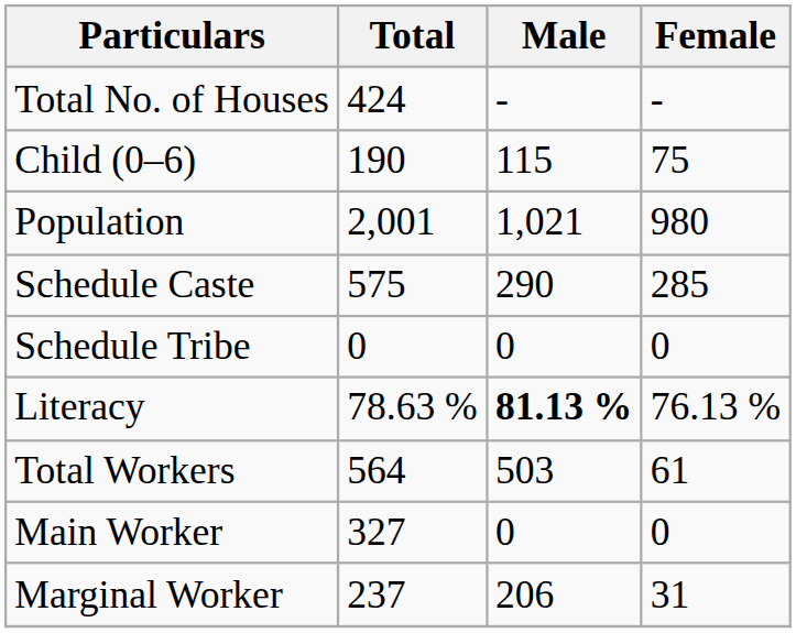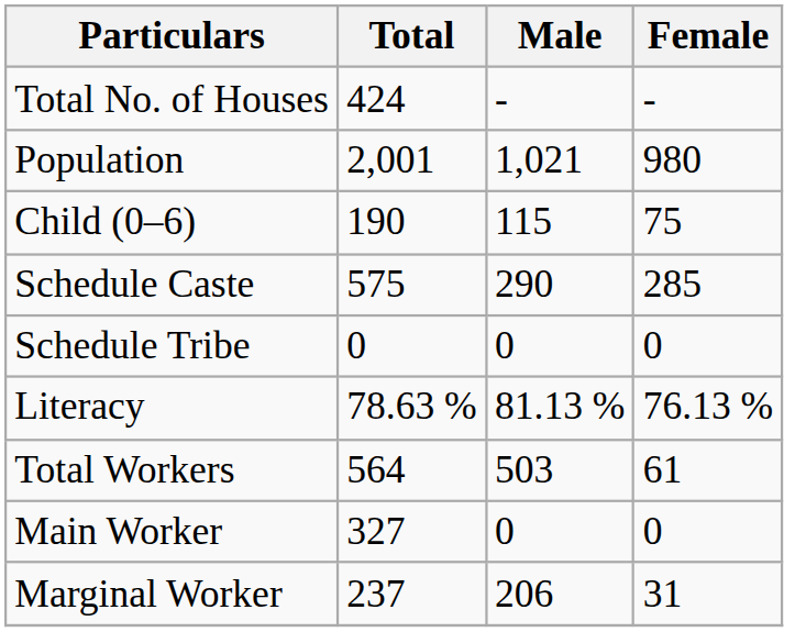 <table class="wikitable sortable">
 <tr>
 <th>Particulars</th>
 <th>Total</th>
 <th>Male</th>
 <th>Female</th>
 </tr>
 <tr>
 <td>Total No. of Houses</td>
 <td>424</td>
 <td>-</td>
 <td>-</td>
 </tr>
 <tr>
+<td>Population</td>
+<td>2,001</td>
+<td>1,021</td>
+<td>980</td>
+</tr>
+<tr>
 <td>Child (0–6)</td>
 <td>190</td>
 <td>115</td>
 <td>75</td>
-</tr>
-<tr>
-<td>Population</td>
-<td>2,001</td>
-<td>1,021</td>
-<td>980</td>
 </tr>
 <tr>
 <td>Schedule Caste</td>
 <td>575</td>
 <td>290</td>
 <td>285</td>
 </tr>
 <tr>
 <td>Schedule Tribe</td>
 <td>0</td>
 <td>0</td>
 <td>0</td>
 </tr>
 <tr>
 <td>Literacy</td>
 <td>78.63 %</td>
-<td><strong>81.13 %</strong></td>
+<td>81.13 %</td>
 <td>76.13 %</td>
 </tr>
 <tr>
 <td>Total Workers</td>
 <td>564</td>
 <td>503</td>
 <td>61</td>
 </tr>
 <tr>
 <td>Main Worker</td>
 <td>327</td>
 <td>0</td>
 <td>0</td>
 </tr>
 <tr>
 <td>Marginal Worker</td>
 <td>237</td>
 <td>206</td>
 <td>31</td>
 </tr>
 <tr>
 </tr>
 </table>
